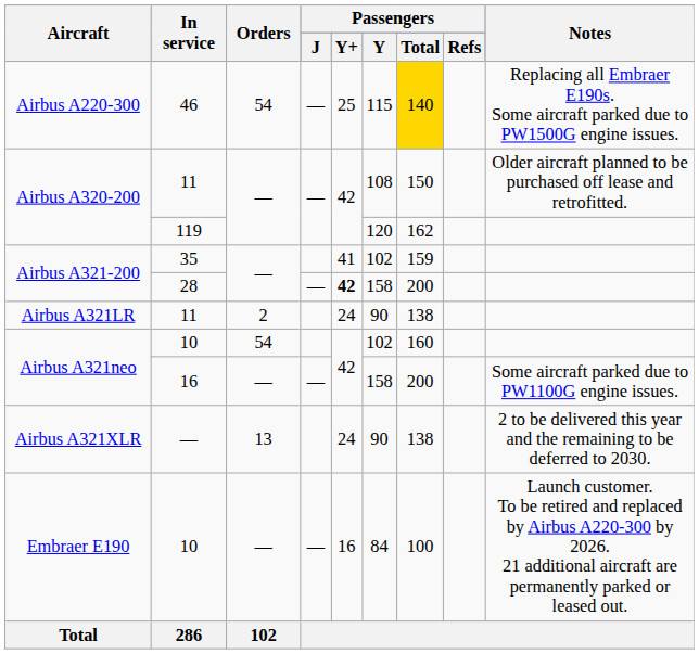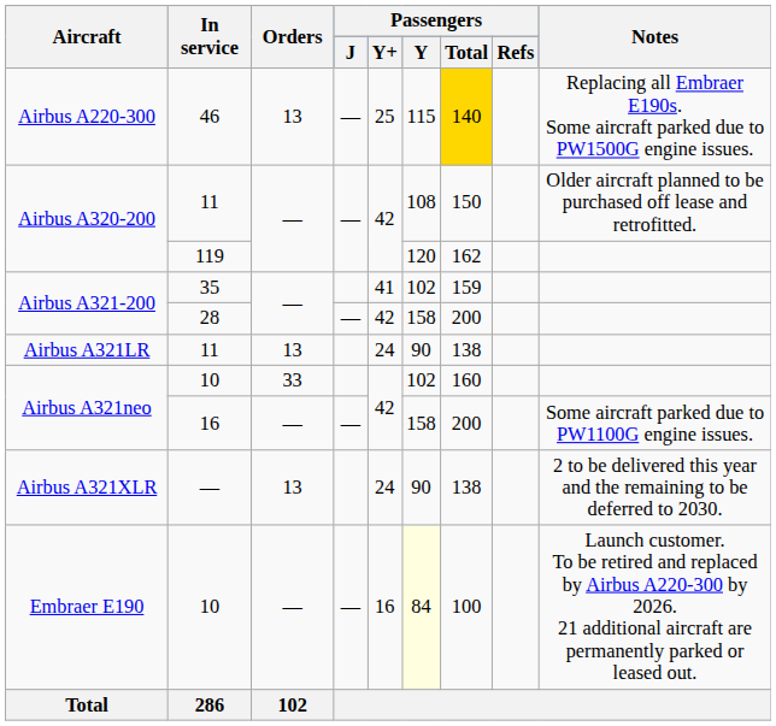 <table class="wikitable" style="border-collapse:collapse; margin: 1em auto; text-align:center">
 <tr style="background:#003876; color:black;">
 <th rowspan="2" style="width:125px;">Aircraft</th>
 <th rowspan="2" style="width:60px;">In service</th>
 <th rowspan="2" style="width:60px;">Orders</th>
 <th colspan="5">Passengers</th>
 <th rowspan="2">Notes</th>
 </tr>
 <tr style="background:#003876; color:black;">
 <th style="width:20px;"><abbr>J</abbr></th>
 <th style="width:20px;"><abbr>Y+</abbr></th>
 <th style="width:20px;"><abbr>Y</abbr></th>
 <th style="width:20px;">Total</th>
 <th>Refs</th>
 </tr>
 <tr>
 <td><a href='#'>Airbus A220-300</a></td>
 <td>46</td>
-<td>54</td>
+<td>13</td>
 <td>—</td>
 <td>25</td>
 <td>115</td>
 <td style="background: gold;">140</td>
 <td></td>
 <td>Replacing all <a href='#'>Embraer E190s</a>.<br>Some aircraft parked due to <a href='#'>PW1500G</a> engine issues.</td>
 </tr>
 <tr>
 <td rowspan="2"><a href='#'>Airbus A320-200</a></td>
 <td>11</td>
 <td rowspan="2">—</td>
 <td rowspan="2">—</td>
 <td rowspan="2">42</td>
 <td>108</td>
 <td>150</td>
 <td></td>
 <td>Older aircraft planned to be purchased off lease and retrofitted.</td>
 </tr>
 <tr>
 <td>119</td>
 <td>120</td>
 <td>162</td>
 <td></td>
 <td></td>
 </tr>
 <tr>
 <td rowspan="2"><a href='#'>Airbus A321-200</a></td>
 <td>35</td>
 <td rowspan="2">—</td>
 <td></td>
 <td>41</td>
 <td>102</td>
 <td>159</td>
 <td></td>
 <td></td>
 </tr>
 <tr>
 <td>28</td>
 <td>—</td>
-<td><strong>42</strong></td>
+<td>42</td>
 <td>158</td>
 <td>200</td>
 <td></td>
 <td></td>
 </tr>
 <tr>
 <td><a href='#'>Airbus A321LR</a></td>
 <td>11</td>
-<td>2</td>
+<td>13</td>
 <td></td>
 <td>24</td>
 <td>90</td>
 <td>138</td>
 <td></td>
 <td></td>
 </tr>
 <tr>
 <td rowspan="2"><a href='#'>Airbus A321neo</a></td>
 <td>10</td>
-<td>54</td>
+<td>33</td>
 <td></td>
 <td rowspan="2">42</td>
 <td>102</td>
 <td>160</td>
 <td></td>
 <td></td>
 </tr>
 <tr>
 <td>16</td>
 <td>—</td>
 <td>—</td>
 <td>158</td>
 <td>200</td>
 <td></td>
 <td>Some aircraft parked due to <a href='#'>PW1100G</a> engine issues.</td>
 </tr>
 <tr>
 <td><a href='#'>Airbus A321XLR</a></td>
 <td>—</td>
 <td>13</td>
 <td></td>
 <td>24</td>
 <td>90</td>
 <td>138</td>
 <td></td>
 <td>2 to be delivered this year and the remaining to be deferred to 2030.</td>
 </tr>
 <tr>
 <td><a href='#'>Embraer E190</a></td>
 <td>10</td>
 <td>—</td>
 <td>—</td>
 <td>16</td>
-<td>84</td>
+<td style="background: lightyellow;">84</td>
 <td>100</td>
 <td></td>
 <td>Launch customer.<br>To be retired and replaced by <a href='#'>Airbus A220-300</a> by 2026.<br>21 additional aircraft are permanently parked or leased out.</td>
 </tr>
 <tr>
 <th>Total</th>
 <th>286</th>
 <th>102</th>
 <th colspan="6"></th>
 </tr>
 </table>
